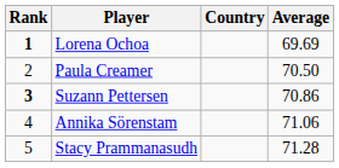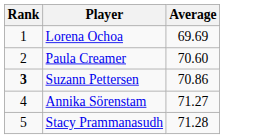 <table class=wikitable style=text-align:center>
 <tr>
 <th>Rank</th>
 <th>Player</th>
-<th>Country</th>
 <th>Average</th>
 </tr>
 <tr>
-<td><strong>1</strong></td>
+<td>1</td>
 <td align=left><a href='#'>Lorena Ochoa</a></td>
-<td align=left></td>
 <td>69.69</td>
 </tr>
 <tr>
 <td>2</td>
 <td align=left><a href='#'>Paula Creamer</a></td>
-<td align=left></td>
-<td>70.50</td>
+<td>70.60</td>
 </tr>
 <tr>
 <td><strong>3</strong></td>
 <td align=left><a href='#'>Suzann Pettersen</a></td>
-<td align=left></td>
 <td>70.86</td>
 </tr>
 <tr>
 <td>4</td>
 <td align=left><a href='#'>Annika Sörenstam</a></td>
-<td align=left></td>
-<td>71.06</td>
+<td>71.27</td>
 </tr>
 <tr>
 <td>5</td>
 <td align=left><a href='#'>Stacy Prammanasudh</a></td>
-<td align=left></td>
 <td>71.28</td>
 </tr>
 </table>
